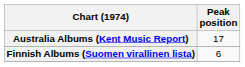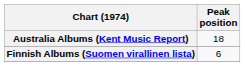 <table class="wikitable sortable plainrowheaders">
 <tr>
 <th>Chart (1974)</th>
 <th>Peak<br>position</th>
 </tr>
 <tr>
 <th scope="row">Australia Albums (<a href='#'>Kent Music Report</a>)</th>
-<td style="text-align:center;">17</td>
+<td style="text-align:center;">18</td>
 </tr>
 <tr>
 </tr>
 <tr>
 <th scope="row">Finnish Albums (<a href='#'>Suomen virallinen lista</a>)</th>
 <td style="text-align:center;">6</td>
 </tr>
 <tr>
 </tr>
 <tr>
 </tr>
 <tr>
 </tr>
 <tr>
 </tr>
 <tr>
 </tr>
 <tr>
 </tr>
 </table>
